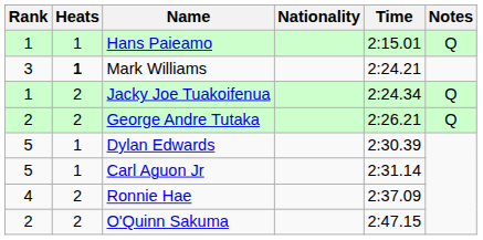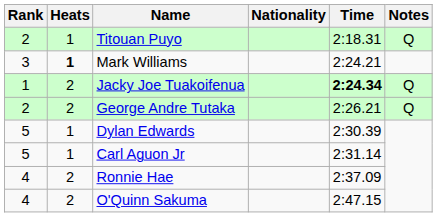 <table class="wikitable sortable" style="text-align:center">
 <tr>
 <th>Rank</th>
 <th>Heats</th>
 <th>Name</th>
 <th>Nationality</th>
 <th>Time</th>
 <th>Notes</th>
 </tr>
 <tr bgcolor=ccffcc>
+<td>2</td>
 <td>1</td>
-<td>1</td>
-<td align=left><a href='#'>Hans Paieamo</a></td>
+<td align=left><a href='#'>Titouan Puyo</a></td>
 <td align=left></td>
-<td>2:15.01</td>
+<td>2:18.31</td>
 <td>Q</td>
 </tr>
 <tr>
 <td>3</td>
 <td><strong>1</strong></td>
 <td align=left>Mark Williams</td>
 <td align=left></td>
 <td>2:24.21</td>
 </tr>
 <tr bgcolor=ccffcc>
 <td>1</td>
 <td>2</td>
 <td align=left><a href='#'>Jacky Joe Tuakoifenua</a></td>
 <td align=left></td>
-<td>2:24.34</td>
+<td><strong>2:24.34</strong></td>
 <td>Q</td>
 </tr>
 <tr bgcolor=ccffcc>
 <td>2</td>
 <td>2</td>
 <td align=left><a href='#'>George Andre Tutaka</a></td>
 <td align=left></td>
 <td>2:26.21</td>
 <td>Q</td>
 </tr>
 <tr>
 <td>5</td>
 <td>1</td>
 <td align=left><a href='#'>Dylan Edwards</a></td>
 <td align=left></td>
 <td>2:30.39</td>
 </tr>
 <tr>
 <td>5</td>
 <td>1</td>
 <td align=left><a href='#'>Carl Aguon Jr</a></td>
 <td align=left></td>
 <td>2:31.14</td>
 </tr>
 <tr>
 <td>4</td>
 <td>2</td>
 <td align=left><a href='#'>Ronnie Hae</a></td>
 <td align=left></td>
 <td>2:37.09</td>
 </tr>
 <tr>
-<td>2</td>
+<td>4</td>
 <td>2</td>
 <td align=left><a href='#'>O'Quinn Sakuma</a></td>
 <td align=left></td>
 <td>2:47.15</td>
 </tr>
 </table>
